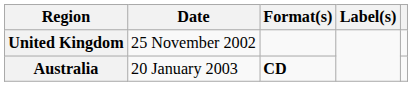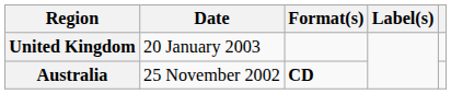 <table class="wikitable plainrowheaders">
 <tr>
 <th scope="col">Region</th>
 <th scope="col">Date</th>
 <th scope="col">Format(s)</th>
 <th scope="col">Label(s)</th>
 <th scope="col"></th>
 </tr>
 <tr>
 <th scope="row">United Kingdom</th>
-<td>25 November 2002</td>
+<td>20 January 2003</td>
 <td></td>
 <td rowspan="2"></td>
 <td></td>
 </tr>
 <tr>
 <th scope="row">Australia</th>
-<td>20 January 2003</td>
+<td>25 November 2002</td>
 <td><strong>CD</strong></td>
 <td></td>
 </tr>
 </table>
